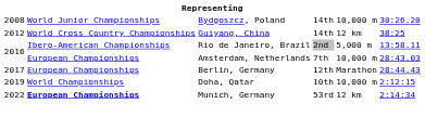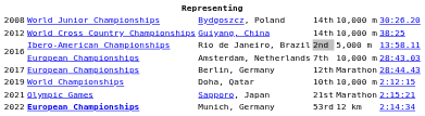 <table>
 <tr>
 <th colspan="6">Representing </th>
 </tr>
 <tr>
 <td>2008</td>
 <td><a href='#'>World Junior Championships</a></td>
 <td><a href='#'>Bydgoszcz</a>, Poland</td>
 <td>14th</td>
 <td>10,000 m</td>
 <td><a href='#'>30:26.20</a></td>
 </tr>
 <tr>
 <td>2012</td>
 <td><a href='#'>World Cross Country Championships</a></td>
 <td><a href='#'>Guiyang, China</a></td>
 <td>14th</td>
-<td>12 km</td>
+<td>10,000 m</td>
 <td><a href='#'>38:25</a></td>
 </tr>
 <tr>
 <td rowspan=2>2016</td>
 <td><a href='#'>Ibero-American Championships</a></td>
 <td>Rio de Janeiro, Brazil</td>
 <td bgcolor=silver>2nd</td>
 <td>5,000 m</td>
 <td><a href='#'>13:58.11</a></td>
 </tr>
 <tr>
 <td><a href='#'>European Championships</a></td>
 <td>Amsterdam, Netherlands</td>
 <td>7th</td>
 <td>10,000 m</td>
 <td><a href='#'>28:43.03</a></td>
 </tr>
 <tr>
 <td>2017</td>
 <td><a href='#'>European Championships</a></td>
 <td>Berlin, Germany</td>
 <td>12th</td>
 <td>Marathon</td>
 <td><a href='#'>28:44.43</a></td>
 </tr>
 <tr>
 <td>2019</td>
 <td><a href='#'>World Championships</a></td>
 <td>Doha, Qatar</td>
 <td>10th</td>
 <td>10,000 m</td>
 <td><a href='#'>2:12:15</a></td>
 </tr>
 <tr>
+<td>2021</td>
+<td><a href='#'>Olympic Games</a></td>
+<td><a href='#'>Sapporo</a>, Japan</td>
+<td>21st</td>
+<td>Marathon</td>
+<td><a href='#'>2:15:21</a></td>
+</tr>
+<tr>
 <td>2022</td>
 <td><strong><a href='#'>European Championships</a></strong></td>
 <td>Munich, Germany</td>
 <td>53rd</td>
 <td>12 km</td>
 <td><a href='#'>2:14:34</a></td>
 </tr>
 </table>
